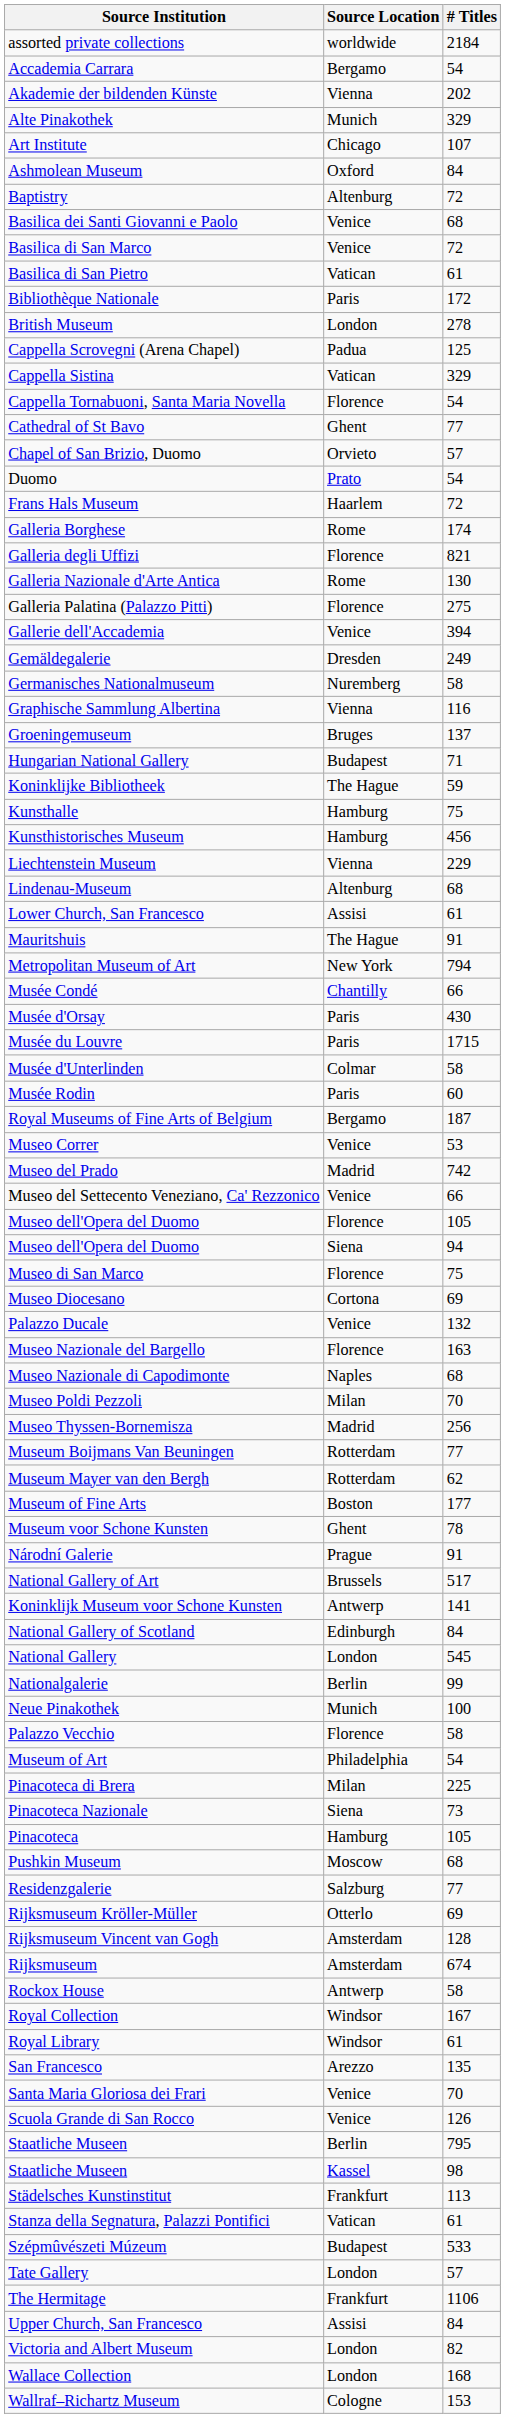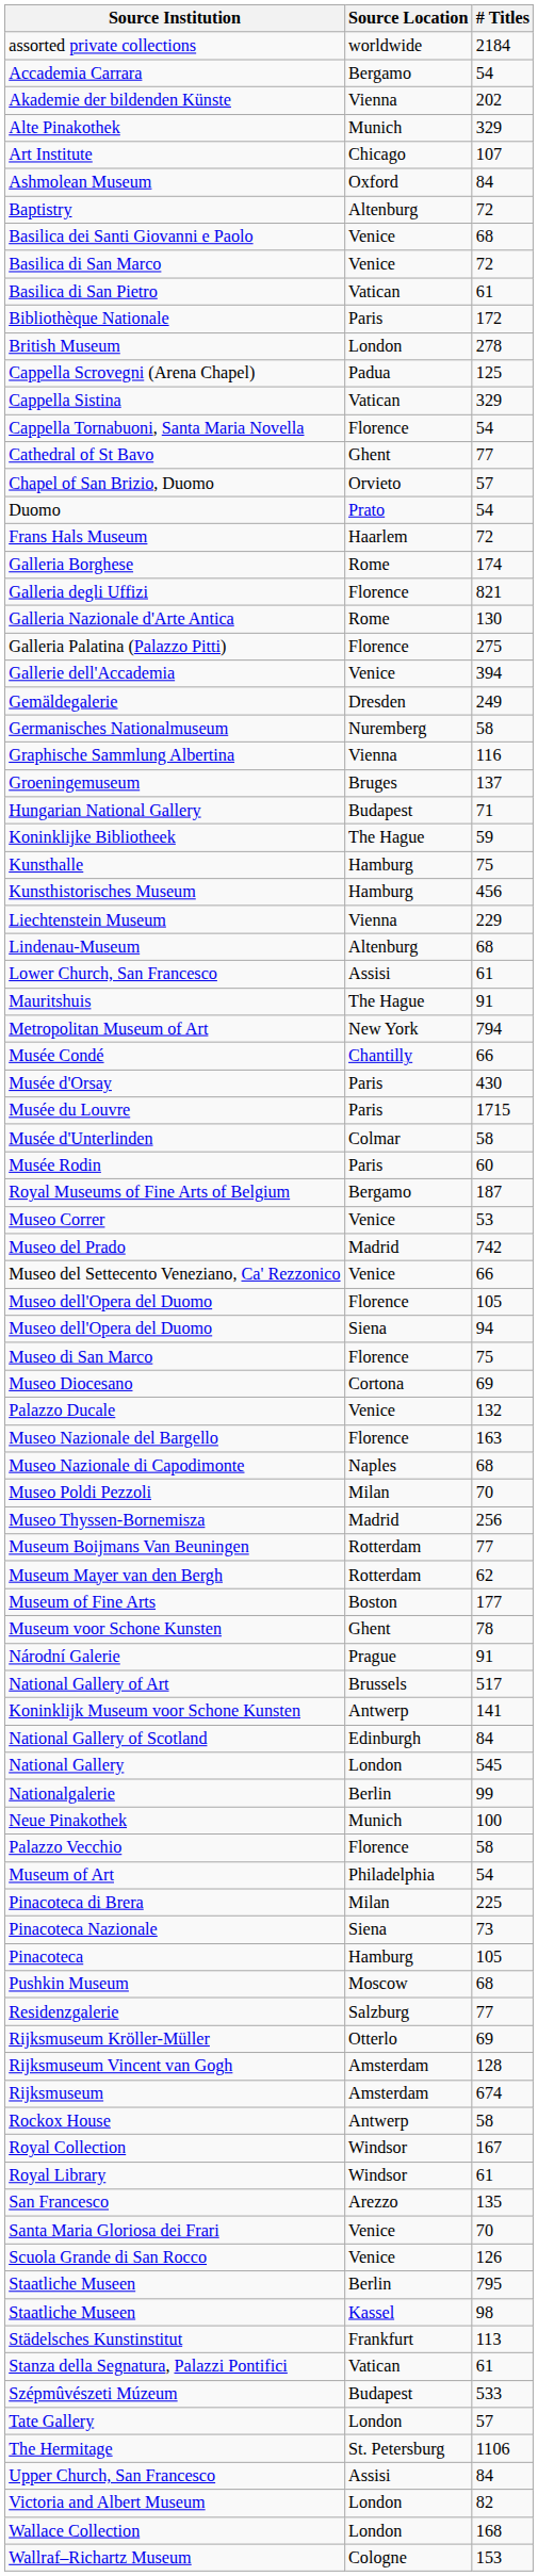 <table class="wikitable sortable">
 <tr>
 <th scope="col"><strong>Source Institution</strong></th>
 <th scope="col"><strong>Source Location</strong></th>
 <th scope="col"><strong># Titles</strong></th>
 </tr>
 <tr>
 <td>assorted <a href='#'>private collections</a></td>
 <td>worldwide</td>
 <td>2184</td>
 </tr>
 <tr>
 <td><a href='#'>Accademia Carrara</a></td>
 <td>Bergamo</td>
 <td>54</td>
 </tr>
 <tr>
 <td><a href='#'>Akademie der bildenden Künste</a></td>
 <td>Vienna</td>
 <td>202</td>
 </tr>
 <tr>
 <td><a href='#'>Alte Pinakothek</a></td>
 <td>Munich</td>
 <td>329</td>
 </tr>
 <tr>
 <td><a href='#'>Art Institute</a></td>
 <td>Chicago</td>
 <td>107</td>
 </tr>
 <tr>
 <td><a href='#'>Ashmolean Museum</a></td>
 <td>Oxford</td>
 <td>84</td>
 </tr>
 <tr>
 <td><a href='#'>Baptistry</a></td>
 <td>Altenburg</td>
 <td>72</td>
 </tr>
 <tr>
 <td><a href='#'>Basilica dei Santi Giovanni e Paolo</a></td>
 <td>Venice</td>
 <td>68</td>
 </tr>
 <tr>
 <td><a href='#'>Basilica di San Marco</a></td>
 <td>Venice</td>
 <td>72</td>
 </tr>
 <tr>
 <td><a href='#'>Basilica di San Pietro</a></td>
 <td>Vatican</td>
 <td>61</td>
 </tr>
 <tr>
 <td><a href='#'>Bibliothèque Nationale</a></td>
 <td>Paris</td>
 <td>172</td>
 </tr>
 <tr>
 <td><a href='#'>British Museum</a></td>
 <td>London</td>
 <td>278</td>
 </tr>
 <tr>
 <td><a href='#'>Cappella Scrovegni</a> (Arena Chapel)</td>
 <td>Padua</td>
 <td>125</td>
 </tr>
 <tr>
 <td><a href='#'>Cappella Sistina</a></td>
 <td>Vatican</td>
 <td>329</td>
 </tr>
 <tr>
 <td><a href='#'>Cappella Tornabuoni</a>, <a href='#'>Santa Maria Novella</a></td>
 <td>Florence</td>
 <td>54</td>
 </tr>
 <tr>
 <td><a href='#'>Cathedral of St Bavo</a></td>
 <td>Ghent</td>
 <td>77</td>
 </tr>
 <tr>
 <td><a href='#'>Chapel of San Brizio</a>, Duomo</td>
 <td>Orvieto</td>
 <td>57</td>
 </tr>
 <tr>
 <td>Duomo</td>
 <td><a href='#'>Prato</a></td>
 <td>54</td>
 </tr>
 <tr>
 <td><a href='#'>Frans Hals Museum</a></td>
 <td>Haarlem</td>
 <td>72</td>
 </tr>
 <tr>
 <td><a href='#'>Galleria Borghese</a></td>
 <td>Rome</td>
 <td>174</td>
 </tr>
 <tr>
 <td><a href='#'>Galleria degli Uffizi</a></td>
 <td>Florence</td>
 <td>821</td>
 </tr>
 <tr>
 <td><a href='#'>Galleria Nazionale d'Arte Antica</a></td>
 <td>Rome</td>
 <td>130</td>
 </tr>
 <tr>
 <td>Galleria Palatina (<a href='#'>Palazzo Pitti</a>)</td>
 <td>Florence</td>
 <td>275</td>
 </tr>
 <tr>
 <td><a href='#'>Gallerie dell'Accademia</a></td>
 <td>Venice</td>
 <td>394</td>
 </tr>
 <tr>
 <td><a href='#'>Gemäldegalerie</a></td>
 <td>Dresden</td>
 <td>249</td>
 </tr>
 <tr>
 <td><a href='#'>Germanisches Nationalmuseum</a></td>
 <td>Nuremberg</td>
 <td>58</td>
 </tr>
 <tr>
 <td><a href='#'>Graphische Sammlung Albertina</a></td>
 <td>Vienna</td>
 <td>116</td>
 </tr>
 <tr>
 <td><a href='#'>Groeningemuseum</a></td>
 <td>Bruges</td>
 <td>137</td>
 </tr>
 <tr>
 <td><a href='#'>Hungarian National Gallery</a></td>
 <td>Budapest</td>
 <td>71</td>
 </tr>
 <tr>
 <td><a href='#'>Koninklijke Bibliotheek</a></td>
 <td>The Hague</td>
 <td>59</td>
 </tr>
 <tr>
 <td><a href='#'>Kunsthalle</a></td>
 <td>Hamburg</td>
 <td>75</td>
 </tr>
 <tr>
 <td><a href='#'>Kunsthistorisches Museum</a></td>
 <td>Hamburg</td>
 <td>456</td>
 </tr>
 <tr>
 <td><a href='#'>Liechtenstein Museum</a></td>
 <td>Vienna</td>
 <td>229</td>
 </tr>
 <tr>
 <td><a href='#'>Lindenau-Museum</a></td>
 <td>Altenburg</td>
 <td>68</td>
 </tr>
 <tr>
 <td><a href='#'>Lower Church, San Francesco</a></td>
 <td>Assisi</td>
 <td>61</td>
 </tr>
 <tr>
 <td><a href='#'>Mauritshuis</a></td>
 <td>The Hague</td>
 <td>91</td>
 </tr>
 <tr>
 <td><a href='#'>Metropolitan Museum of Art</a></td>
 <td>New York</td>
 <td>794</td>
 </tr>
 <tr>
 <td><a href='#'>Musée Condé</a></td>
 <td><a href='#'>Chantilly</a></td>
 <td>66</td>
 </tr>
 <tr>
 <td><a href='#'>Musée d'Orsay</a></td>
 <td>Paris</td>
 <td>430</td>
 </tr>
 <tr>
 <td><a href='#'>Musée du Louvre</a></td>
 <td>Paris</td>
 <td>1715</td>
 </tr>
 <tr>
 <td><a href='#'>Musée d'Unterlinden</a></td>
 <td>Colmar</td>
 <td>58</td>
 </tr>
 <tr>
 <td><a href='#'>Musée Rodin</a></td>
 <td>Paris</td>
 <td>60</td>
 </tr>
 <tr>
 <td><a href='#'>Royal Museums of Fine Arts of Belgium</a></td>
 <td>Bergamo</td>
 <td>187</td>
 </tr>
 <tr>
 <td><a href='#'>Museo Correr</a></td>
 <td>Venice</td>
 <td>53</td>
 </tr>
 <tr>
 <td><a href='#'>Museo del Prado</a></td>
 <td>Madrid</td>
 <td>742</td>
 </tr>
 <tr>
 <td>Museo del Settecento Veneziano, <a href='#'>Ca' Rezzonico</a></td>
 <td>Venice</td>
 <td>66</td>
 </tr>
 <tr>
 <td><a href='#'>Museo dell'Opera del Duomo</a></td>
 <td>Florence</td>
 <td>105</td>
 </tr>
 <tr>
 <td><a href='#'>Museo dell'Opera del Duomo</a></td>
 <td>Siena</td>
 <td>94</td>
 </tr>
 <tr>
 <td><a href='#'>Museo di San Marco</a></td>
 <td>Florence</td>
 <td>75</td>
 </tr>
 <tr>
 <td><a href='#'>Museo Diocesano</a></td>
 <td>Cortona</td>
 <td>69</td>
 </tr>
 <tr>
 <td><a href='#'>Palazzo Ducale</a></td>
 <td>Venice</td>
 <td>132</td>
 </tr>
 <tr>
 <td><a href='#'>Museo Nazionale del Bargello</a></td>
 <td>Florence</td>
 <td>163</td>
 </tr>
 <tr>
 <td><a href='#'>Museo Nazionale di Capodimonte</a></td>
 <td>Naples</td>
 <td>68</td>
 </tr>
 <tr>
 <td><a href='#'>Museo Poldi Pezzoli</a></td>
 <td>Milan</td>
 <td>70</td>
 </tr>
 <tr>
 <td><a href='#'>Museo Thyssen-Bornemisza</a></td>
 <td>Madrid</td>
 <td>256</td>
 </tr>
 <tr>
 <td><a href='#'>Museum Boijmans Van Beuningen</a></td>
 <td>Rotterdam</td>
 <td>77</td>
 </tr>
 <tr>
 <td><a href='#'>Museum Mayer van den Bergh</a></td>
 <td>Rotterdam</td>
 <td>62</td>
 </tr>
 <tr>
 <td><a href='#'>Museum of Fine Arts</a></td>
 <td>Boston</td>
 <td>177</td>
 </tr>
 <tr>
 <td><a href='#'>Museum voor Schone Kunsten</a></td>
 <td>Ghent</td>
 <td>78</td>
 </tr>
 <tr>
 <td><a href='#'>Národní Galerie</a></td>
 <td>Prague</td>
 <td>91</td>
 </tr>
 <tr>
 <td><a href='#'>National Gallery of Art</a></td>
 <td>Brussels</td>
 <td>517</td>
 </tr>
 <tr>
 <td><a href='#'>Koninklijk Museum voor Schone Kunsten</a></td>
 <td>Antwerp</td>
 <td>141</td>
 </tr>
 <tr>
 <td><a href='#'>National Gallery of Scotland</a></td>
 <td>Edinburgh</td>
 <td>84</td>
 </tr>
 <tr>
 <td><a href='#'>National Gallery</a></td>
 <td>London</td>
 <td>545</td>
 </tr>
 <tr>
 <td><a href='#'>Nationalgalerie</a></td>
 <td>Berlin</td>
 <td>99</td>
 </tr>
 <tr>
 <td><a href='#'>Neue Pinakothek</a></td>
 <td>Munich</td>
 <td>100</td>
 </tr>
 <tr>
 <td><a href='#'>Palazzo Vecchio</a></td>
 <td>Florence</td>
 <td>58</td>
 </tr>
 <tr>
 <td><a href='#'>Museum of Art</a></td>
 <td>Philadelphia</td>
 <td>54</td>
 </tr>
 <tr>
 <td><a href='#'>Pinacoteca di Brera</a></td>
 <td>Milan</td>
 <td>225</td>
 </tr>
 <tr>
 <td><a href='#'>Pinacoteca Nazionale</a></td>
 <td>Siena</td>
 <td>73</td>
 </tr>
 <tr>
 <td><a href='#'>Pinacoteca</a></td>
 <td>Hamburg</td>
 <td>105</td>
 </tr>
 <tr>
 <td><a href='#'>Pushkin Museum</a></td>
 <td>Moscow</td>
 <td>68</td>
 </tr>
 <tr>
 <td><a href='#'>Residenzgalerie</a></td>
 <td>Salzburg</td>
 <td>77</td>
 </tr>
 <tr>
 <td><a href='#'>Rijksmuseum Kröller-Müller</a></td>
 <td>Otterlo</td>
 <td>69</td>
 </tr>
 <tr>
 <td><a href='#'>Rijksmuseum Vincent van Gogh</a></td>
 <td>Amsterdam</td>
 <td>128</td>
 </tr>
 <tr>
 <td><a href='#'>Rijksmuseum</a></td>
 <td>Amsterdam</td>
 <td>674</td>
 </tr>
 <tr>
 <td><a href='#'>Rockox House</a></td>
 <td>Antwerp</td>
 <td>58</td>
 </tr>
 <tr>
 <td><a href='#'>Royal Collection</a></td>
 <td>Windsor</td>
 <td>167</td>
 </tr>
 <tr>
 <td><a href='#'>Royal Library</a></td>
 <td>Windsor</td>
 <td>61</td>
 </tr>
 <tr>
 <td><a href='#'>San Francesco</a></td>
 <td>Arezzo</td>
 <td>135</td>
 </tr>
 <tr>
 <td><a href='#'>Santa Maria Gloriosa dei Frari</a></td>
 <td>Venice</td>
 <td>70</td>
 </tr>
 <tr>
 <td><a href='#'>Scuola Grande di San Rocco</a></td>
 <td>Venice</td>
 <td>126</td>
 </tr>
 <tr>
 <td><a href='#'>Staatliche Museen</a></td>
 <td>Berlin</td>
 <td>795</td>
 </tr>
 <tr>
 <td><a href='#'>Staatliche Museen</a></td>
 <td><a href='#'>Kassel</a></td>
 <td>98</td>
 </tr>
 <tr>
 <td><a href='#'>Städelsches Kunstinstitut</a></td>
 <td>Frankfurt</td>
 <td>113</td>
 </tr>
 <tr>
 <td><a href='#'>Stanza della Segnatura</a>, <a href='#'>Palazzi Pontifici</a></td>
 <td>Vatican</td>
 <td>61</td>
 </tr>
 <tr>
 <td><a href='#'>Szépmûvészeti Múzeum</a></td>
 <td>Budapest</td>
 <td>533</td>
 </tr>
 <tr>
 <td><a href='#'>Tate Gallery</a></td>
 <td>London</td>
 <td>57</td>
 </tr>
 <tr>
 <td><a href='#'>The Hermitage</a></td>
-<td>Frankfurt</td>
+<td>St. Petersburg</td>
 <td>1106</td>
 </tr>
 <tr>
 <td><a href='#'>Upper Church, San Francesco</a></td>
 <td>Assisi</td>
 <td>84</td>
 </tr>
 <tr>
 <td><a href='#'>Victoria and Albert Museum</a></td>
 <td>London</td>
 <td>82</td>
 </tr>
 <tr>
 <td><a href='#'>Wallace Collection</a></td>
 <td>London</td>
 <td>168</td>
 </tr>
 <tr>
 <td><a href='#'>Wallraf–Richartz Museum</a></td>
 <td>Cologne</td>
 <td>153</td>
 </tr>
 </table>
